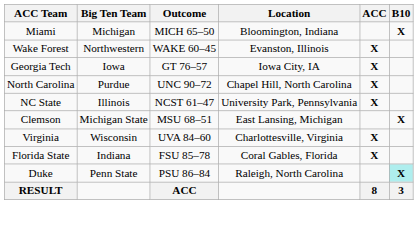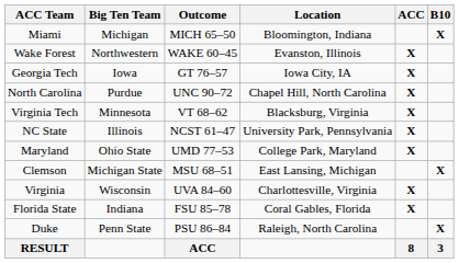 <table class="wikitable sortable">
 <tr align="center">
 <th>ACC Team</th>
 <th>Big Ten Team</th>
 <th>Outcome</th>
 <th>Location</th>
 <th>ACC</th>
 <th>B10</th>
 </tr>
 <tr align="center">
 <td>Miami</td>
 <td>Michigan</td>
 <td>MICH 65–50</td>
 <td>Bloomington, Indiana</td>
 <td></td>
 <td><strong>X</strong></td>
 </tr>
 <tr align="center">
 <td>Wake Forest</td>
 <td>Northwestern</td>
 <td>WAKE 60–45</td>
 <td>Evanston, Illinois</td>
 <td><strong>X</strong></td>
 <td></td>
 </tr>
 <tr align="center">
 <td>Georgia Tech</td>
 <td>Iowa</td>
 <td>GT 76–57</td>
 <td>Iowa City, IA</td>
 <td><strong>X</strong></td>
 <td></td>
 </tr>
 <tr align="center">
 <td>North Carolina</td>
 <td>Purdue</td>
 <td>UNC 90–72</td>
 <td>Chapel Hill, North Carolina</td>
 <td><strong>X</strong></td>
 <td></td>
 </tr>
 <tr align="center">
+<td>Virginia Tech</td>
+<td>Minnesota</td>
+<td>VT 68–62</td>
+<td>Blacksburg, Virginia</td>
+<td><strong>X</strong></td>
+<td></td>
+</tr>
+<tr align="center">
 <td>NC State</td>
 <td>Illinois</td>
 <td>NCST 61–47</td>
 <td>University Park, Pennsylvania</td>
+<td><strong>X</strong></td>
+<td></td>
+</tr>
+<tr align="center">
+<td>Maryland</td>
+<td>Ohio State</td>
+<td>UMD 77–53</td>
+<td>College Park, Maryland</td>
 <td><strong>X</strong></td>
 <td></td>
 </tr>
 <tr align="center">
 <td>Clemson</td>
 <td>Michigan State</td>
 <td>MSU 68–51</td>
 <td>East Lansing, Michigan</td>
 <td></td>
 <td><strong>X</strong></td>
 </tr>
 <tr align="center">
 <td>Virginia</td>
 <td>Wisconsin</td>
 <td>UVA 84–60</td>
 <td>Charlottesville, Virginia</td>
 <td><strong>X</strong></td>
 <td></td>
 </tr>
 <tr align="center">
 <td>Florida State</td>
 <td>Indiana</td>
 <td>FSU 85–78</td>
 <td>Coral Gables, Florida</td>
 <td><strong>X</strong></td>
 <td></td>
 </tr>
 <tr align="center">
 <td>Duke</td>
 <td>Penn State</td>
 <td>PSU 86–84</td>
 <td>Raleigh, North Carolina</td>
 <td></td>
-<td style="background: paleturquoise;"><strong>X</strong></td>
+<td><strong>X</strong></td>
 </tr>
 <tr align="center">
 <th>RESULT</th>
 <td></td>
 <th>ACC</th>
 <td></td>
 <th>8</th>
 <th>3</th>
 </tr>
 </table>
